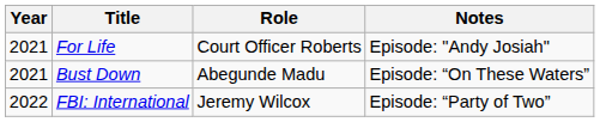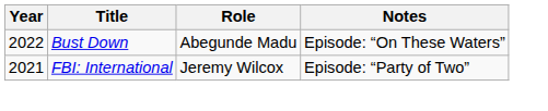 <table class="wikitable sortable">
 <tr>
 <th>Year</th>
 <th>Title</th>
 <th>Role</th>
 <th class="unsortable">Notes</th>
 </tr>
 <tr>
-<td>2021</td>
-<td><em><a href='#'>For Life</a></em></td>
-<td>Court Officer Roberts</td>
-<td>Episode: "Andy Josiah"</td>
-</tr>
-<tr>
-<td>2021</td>
+<td>2022</td>
 <td><em><a href='#'>Bust Down</a></em></td>
 <td>Abegunde Madu</td>
 <td>Episode: “On These Waters”</td>
 </tr>
 <tr>
-<td>2022</td>
+<td>2021</td>
 <td><em><a href='#'>FBI: International</a></em></td>
 <td>Jeremy Wilcox</td>
 <td>Episode: “Party of Two”</td>
 </tr>
 </table>
